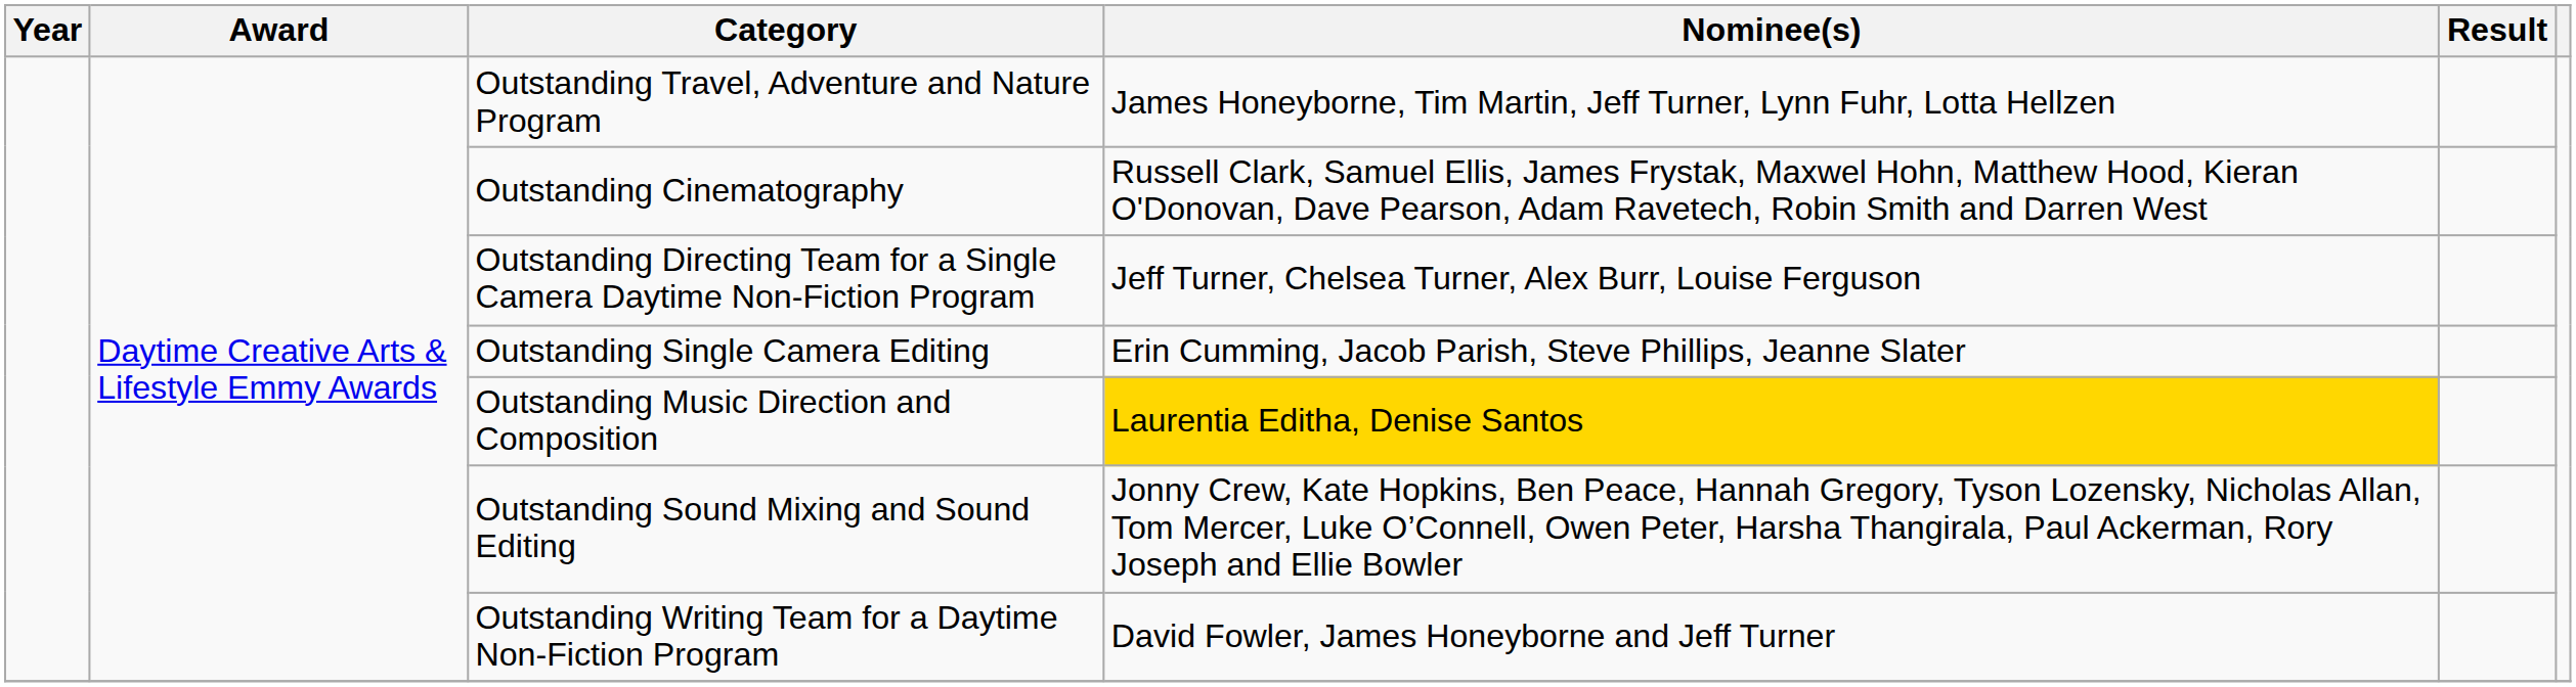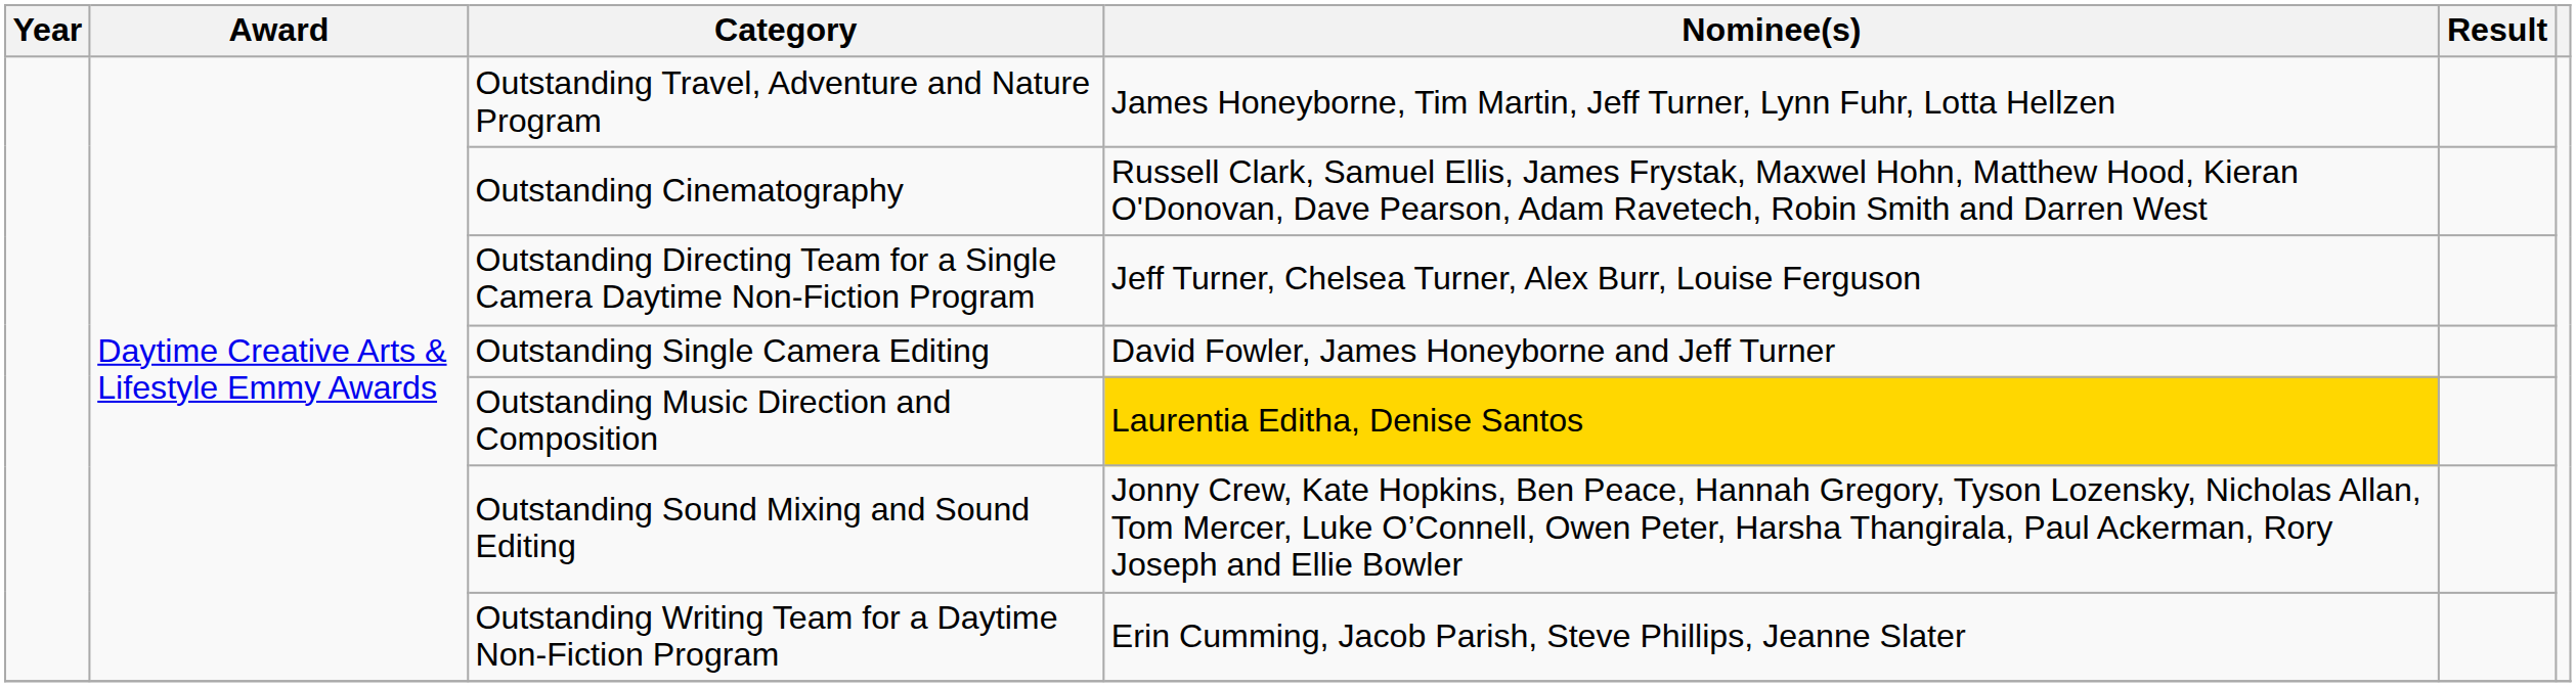 <table class="wikitable plainrowheaders sortable">
 <tr>
 <th scope="col">Year</th>
 <th scope="col">Award</th>
 <th scope="col">Category</th>
 <th scope="col">Nominee(s)</th>
 <th scope="col">Result</th>
 <th scope="col" class="unsortable"></th>
 </tr>
 <tr>
 <td rowspan="7"></td>
 <td rowspan="7"><a href='#'>Daytime Creative Arts & Lifestyle Emmy Awards</a></td>
 <td>Outstanding Travel, Adventure and Nature Program</td>
 <td>James Honeyborne, Tim Martin, Jeff Turner, Lynn Fuhr, Lotta Hellzen</td>
 <td></td>
 <td rowspan="7" style="text-align:center"></td>
 </tr>
 <tr>
 <td>Outstanding Cinematography</td>
 <td>Russell Clark, Samuel Ellis, James Frystak, Maxwel Hohn, Matthew Hood, Kieran O'Donovan, Dave Pearson, Adam Ravetech, Robin Smith and Darren West</td>
 <td></td>
 </tr>
 <tr>
 <td>Outstanding Directing Team for a Single Camera Daytime Non-Fiction Program</td>
 <td>Jeff Turner, Chelsea Turner, Alex Burr, Louise Ferguson</td>
 <td></td>
 </tr>
 <tr>
 <td>Outstanding Single Camera Editing</td>
-<td>Erin Cumming, Jacob Parish, Steve Phillips, Jeanne Slater</td>
+<td>David Fowler, James Honeyborne and Jeff Turner</td>
 <td></td>
 </tr>
 <tr>
 <td>Outstanding Music Direction and Composition</td>
 <td style="background: gold;">Laurentia Editha, Denise Santos</td>
 <td></td>
 </tr>
 <tr>
 <td>Outstanding Sound Mixing and Sound Editing</td>
 <td>Jonny Crew, Kate Hopkins, Ben Peace, Hannah Gregory, Tyson Lozensky, Nicholas Allan, Tom Mercer, Luke O’Connell, Owen Peter, Harsha Thangirala, Paul Ackerman, Rory Joseph and Ellie Bowler</td>
 <td></td>
 </tr>
 <tr>
 <td>Outstanding Writing Team for a Daytime Non-Fiction Program</td>
-<td>David Fowler, James Honeyborne and Jeff Turner</td>
+<td>Erin Cumming, Jacob Parish, Steve Phillips, Jeanne Slater</td>
 <td></td>
 </tr>
 <tr>
 </tr>
 </table>
